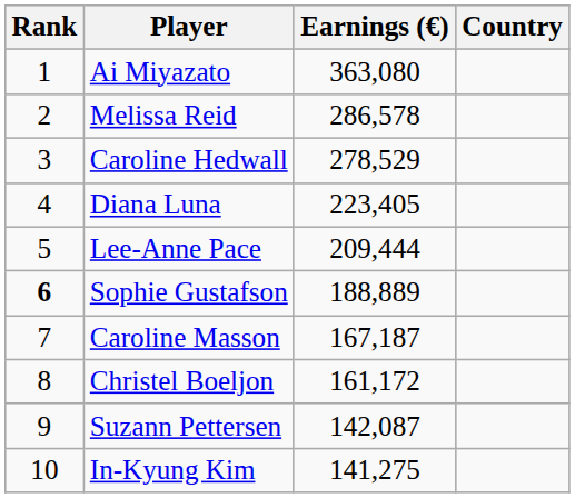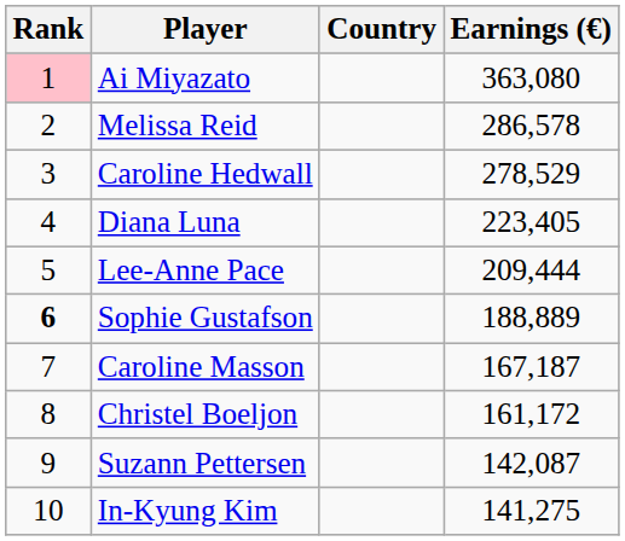 <table class="wikitable">
 <tr>
 <th>Rank</th>
 <th>Player</th>
+<th>Country</th>
 <th>Earnings (€)</th>
-<th>Country</th>
 </tr>
 <tr>
-<td align=center>1</td>
+<td align=center style="background: pink;">1</td>
 <td><a href='#'>Ai Miyazato</a></td>
+<td></td>
 <td align=center>363,080</td>
-<td></td>
 </tr>
 <tr>
 <td align=center>2</td>
 <td><a href='#'>Melissa Reid</a></td>
+<td></td>
 <td align=center>286,578</td>
-<td></td>
 </tr>
 <tr>
 <td align=center>3</td>
 <td><a href='#'>Caroline Hedwall</a></td>
+<td></td>
 <td align=center>278,529</td>
-<td></td>
 </tr>
 <tr>
 <td align=center>4</td>
 <td><a href='#'>Diana Luna</a></td>
+<td></td>
 <td align=center>223,405</td>
-<td></td>
 </tr>
 <tr>
 <td align=center>5</td>
 <td><a href='#'>Lee-Anne Pace</a></td>
+<td></td>
 <td align=center>209,444</td>
-<td></td>
 </tr>
 <tr>
 <td align=center><strong>6</strong></td>
 <td><a href='#'>Sophie Gustafson</a></td>
+<td></td>
 <td align=center>188,889</td>
-<td></td>
 </tr>
 <tr>
 <td align=center>7</td>
 <td><a href='#'>Caroline Masson</a></td>
+<td></td>
 <td align=center>167,187</td>
-<td></td>
 </tr>
 <tr>
 <td align=center>8</td>
 <td><a href='#'>Christel Boeljon</a></td>
+<td></td>
 <td align=center>161,172</td>
-<td></td>
 </tr>
 <tr>
 <td align=center>9</td>
 <td><a href='#'>Suzann Pettersen</a></td>
+<td></td>
 <td align=center>142,087</td>
-<td></td>
 </tr>
 <tr>
 <td align=center>10</td>
 <td><a href='#'>In-Kyung Kim</a></td>
+<td></td>
 <td align=center>141,275</td>
-<td></td>
 </tr>
 </table>
